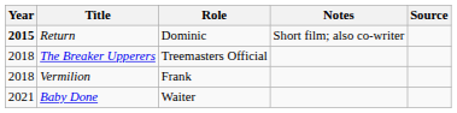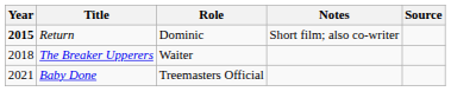 <table class="wikitable sortable">
 <tr>
 <th>Year</th>
 <th>Title</th>
 <th>Role</th>
 <th>Notes</th>
 <th>Source</th>
 </tr>
 <tr>
 <td><strong>2015</strong></td>
 <td><em>Return</em></td>
 <td>Dominic</td>
 <td>Short film; also co-writer</td>
 <td></td>
 </tr>
 <tr>
 <td>2018</td>
 <td><em><a href='#'>The Breaker Upperers</a></em></td>
-<td>Treemasters Official</td>
-<td></td>
-<td></td>
-</tr>
-<tr>
-<td>2018</td>
-<td><em>Vermilion</em></td>
-<td>Frank</td>
+<td>Waiter</td>
 <td></td>
 <td></td>
 </tr>
 <tr>
 <td>2021</td>
 <td><em><a href='#'>Baby Done</a></em></td>
-<td>Waiter</td>
+<td>Treemasters Official</td>
 <td></td>
 <td></td>
 </tr>
 </table>
